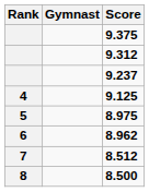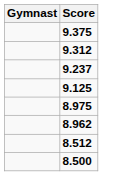 <table class="wikitable sortable">
 <tr>
-<th scope="col">Rank</th>
 <th scope="col">Gymnast</th>
 <th scope="col">Score</th>
 </tr>
 <tr>
-<th scope="row"></th>
 <td></td>
 <td><strong>9.375</strong></td>
 </tr>
 <tr>
-<th scope="row"></th>
 <td></td>
 <td><strong>9.312</strong></td>
 </tr>
 <tr>
-<th scope="row"></th>
 <td></td>
 <td><strong>9.237</strong></td>
 </tr>
 <tr>
-<th scope="row">4</th>
 <td></td>
 <td><strong>9.125</strong></td>
 </tr>
 <tr>
-<th scope="row">5</th>
 <td></td>
 <td><strong>8.975</strong></td>
 </tr>
 <tr>
-<th scope="row">6</th>
 <td></td>
 <td><strong>8.962</strong></td>
 </tr>
 <tr>
-<th scope="row">7</th>
 <td></td>
 <td><strong>8.512</strong></td>
 </tr>
 <tr>
-<th scope="row">8</th>
 <td></td>
 <td><strong>8.500</strong></td>
 </tr>
 </table>
